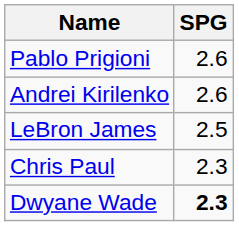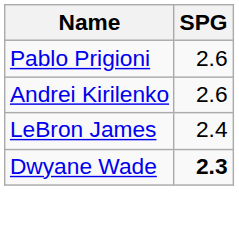 <table class=wikitable>
 <tr>
 <th>Name</th>
 <th>SPG</th>
 </tr>
 <tr>
 <td> <a href='#'>Pablo Prigioni</a></td>
 <td align=right>2.6</td>
 </tr>
 <tr>
 <td> <a href='#'>Andrei Kirilenko</a></td>
 <td align=right>2.6</td>
 </tr>
 <tr>
 <td> <a href='#'>LeBron James</a></td>
-<td align=right>2.5</td>
-</tr>
-<tr>
-<td> <a href='#'>Chris Paul</a></td>
-<td align=right>2.3</td>
+<td align=right>2.4</td>
 </tr>
 <tr>
 <td> <a href='#'>Dwyane Wade</a></td>
 <td align=right><strong>2.3</strong></td>
 </tr>
 </table>
